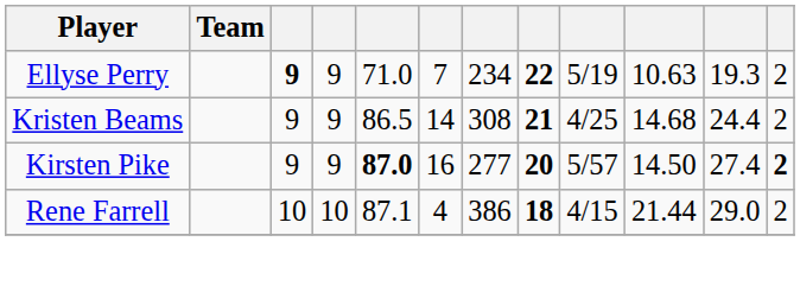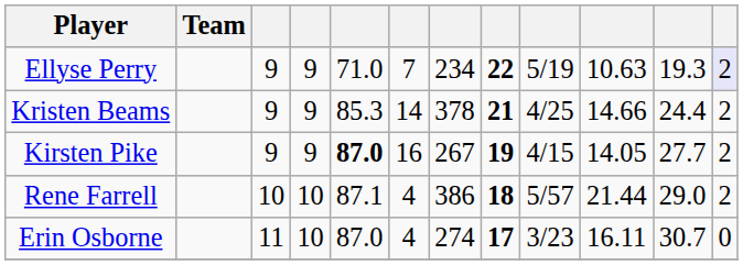 <table class="wikitable sortable" style="text-align:center">
 <tr>
 <th class="unsortable">Player</th>
 <th>Team</th>
 <th></th>
 <th></th>
 <th></th>
 <th></th>
 <th></th>
 <th></th>
 <th></th>
 <th></th>
 <th></th>
 <th></th>
 </tr>
 <tr>
 <td><a href='#'>Ellyse Perry</a></td>
 <td style="text-align:left;"></td>
-<td><strong>9</strong></td>
+<td>9</td>
 <td>9</td>
 <td>71.0</td>
 <td>7</td>
 <td>234</td>
 <td><strong>22</strong></td>
 <td>5/19</td>
 <td>10.63</td>
 <td>19.3</td>
-<td>2</td>
+<td style="background: lavender;">2</td>
 </tr>
 <tr>
 <td><a href='#'>Kristen Beams</a></td>
 <td style="text-align:left;"></td>
 <td>9</td>
 <td>9</td>
-<td>86.5</td>
+<td>85.3</td>
 <td>14</td>
-<td>308</td>
+<td>378</td>
 <td><strong>21</strong></td>
 <td>4/25</td>
-<td>14.68</td>
+<td>14.66</td>
 <td>24.4</td>
 <td>2</td>
 </tr>
 <tr>
 <td><a href='#'>Kirsten Pike</a></td>
 <td style="text-align:left;"></td>
 <td>9</td>
 <td>9</td>
 <td><strong>87.0</strong></td>
 <td>16</td>
-<td>277</td>
-<td><strong>20</strong></td>
-<td>5/57</td>
-<td>14.50</td>
-<td>27.4</td>
-<td><strong>2</strong></td>
+<td>267</td>
+<td><strong>19</strong></td>
+<td>4/15</td>
+<td>14.05</td>
+<td>27.7</td>
+<td>2</td>
 </tr>
 <tr>
 <td><a href='#'>Rene Farrell</a></td>
 <td style="text-align:left;"></td>
 <td>10</td>
 <td>10</td>
 <td>87.1</td>
 <td>4</td>
 <td>386</td>
 <td><strong>18</strong></td>
-<td>4/15</td>
+<td>5/57</td>
 <td>21.44</td>
 <td>29.0</td>
 <td>2</td>
 </tr>
 <tr>
+<td><a href='#'>Erin Osborne</a></td>
+<td style="text-align:left;"></td>
+<td>11</td>
+<td>10</td>
+<td>87.0</td>
+<td>4</td>
+<td>274</td>
+<td><strong>17</strong></td>
+<td>3/23</td>
+<td>16.11</td>
+<td>30.7</td>
+<td>0</td>
+</tr>
+<tr>
 </tr>
 </table>
